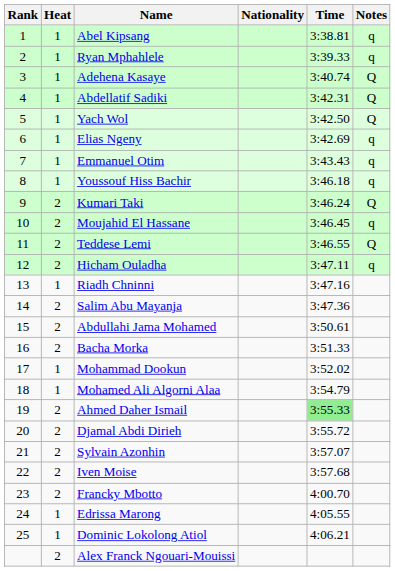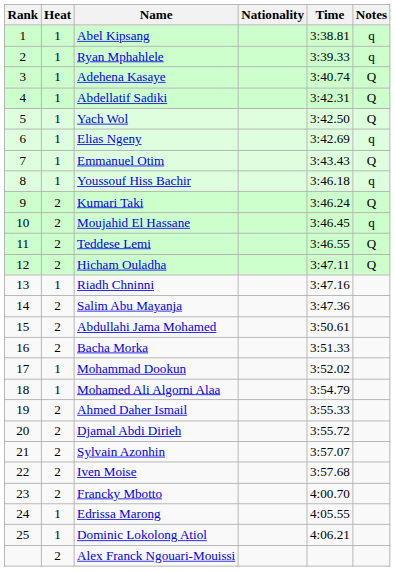 <table class="wikitable sortable" style="text-align:center">
 <tr>
 <th>Rank</th>
 <th>Heat</th>
 <th>Name</th>
 <th>Nationality</th>
 <th>Time</th>
 <th>Notes</th>
 </tr>
 <tr bgcolor=ccffcc>
 <td>1</td>
 <td>1</td>
 <td align=left><a href='#'>Abel Kipsang</a></td>
 <td align=left></td>
 <td>3:38.81</td>
 <td>q</td>
 </tr>
 <tr bgcolor=ccffcc>
 <td>2</td>
 <td>1</td>
 <td align=left><a href='#'>Ryan Mphahlele</a></td>
 <td align=left></td>
 <td>3:39.33</td>
 <td>q</td>
 </tr>
 <tr bgcolor=ccffcc>
 <td>3</td>
 <td>1</td>
 <td align=left><a href='#'>Adehena Kasaye</a></td>
 <td align=left></td>
 <td>3:40.74</td>
 <td>Q</td>
 </tr>
 <tr bgcolor=ccffcc>
 <td>4</td>
 <td>1</td>
 <td align=left><a href='#'>Abdellatif Sadiki</a></td>
 <td align=left></td>
 <td>3:42.31</td>
 <td>Q</td>
 </tr>
 <tr bgcolor=ddffdd>
 <td>5</td>
 <td>1</td>
 <td align=left><a href='#'>Yach Wol</a></td>
 <td align=left></td>
 <td>3:42.50</td>
 <td>Q</td>
 </tr>
 <tr bgcolor=ddffdd>
 <td>6</td>
 <td>1</td>
 <td align=left><a href='#'>Elias Ngeny</a></td>
 <td align=left></td>
 <td>3:42.69</td>
 <td>q</td>
 </tr>
 <tr bgcolor=ddffdd>
 <td>7</td>
 <td>1</td>
 <td align=left><a href='#'>Emmanuel Otim</a></td>
 <td align=left></td>
 <td>3:43.43</td>
-<td>q</td>
+<td>Q</td>
 </tr>
 <tr bgcolor=ddffdd>
 <td>8</td>
 <td>1</td>
 <td align=left><a href='#'>Youssouf Hiss Bachir</a></td>
 <td align=left></td>
 <td>3:46.18</td>
 <td>q</td>
 </tr>
 <tr bgcolor=ccffcc>
 <td>9</td>
 <td>2</td>
 <td align=left><a href='#'>Kumari Taki</a></td>
 <td align=left></td>
 <td>3:46.24</td>
 <td>Q</td>
 </tr>
 <tr bgcolor=ccffcc>
 <td>10</td>
 <td>2</td>
 <td align=left><a href='#'>Moujahid El Hassane</a></td>
 <td align=left></td>
 <td>3:46.45</td>
 <td>q</td>
 </tr>
 <tr bgcolor=ccffcc>
 <td>11</td>
 <td>2</td>
 <td align=left><a href='#'>Teddese Lemi</a></td>
 <td align=left></td>
 <td>3:46.55</td>
 <td>Q</td>
 </tr>
 <tr bgcolor=ccffcc>
 <td>12</td>
 <td>2</td>
 <td align=left><a href='#'>Hicham Ouladha</a></td>
 <td align=left></td>
 <td>3:47.11</td>
-<td>q</td>
+<td>Q</td>
 </tr>
 <tr>
 <td>13</td>
 <td>1</td>
 <td align=left><a href='#'>Riadh Chninni</a></td>
 <td align=left></td>
 <td>3:47.16</td>
 <td></td>
 </tr>
 <tr>
 <td>14</td>
 <td>2</td>
 <td align=left><a href='#'>Salim Abu Mayanja</a></td>
 <td align=left></td>
 <td>3:47.36</td>
 <td></td>
 </tr>
 <tr>
 <td>15</td>
 <td>2</td>
 <td align=left><a href='#'>Abdullahi Jama Mohamed</a></td>
 <td align=left></td>
 <td>3:50.61</td>
 <td></td>
 </tr>
 <tr>
 <td>16</td>
 <td>2</td>
 <td align=left><a href='#'>Bacha Morka</a></td>
 <td align=left></td>
 <td>3:51.33</td>
 <td></td>
 </tr>
 <tr>
 <td>17</td>
 <td>1</td>
 <td align=left><a href='#'>Mohammad Dookun</a></td>
 <td align=left></td>
 <td>3:52.02</td>
 <td></td>
 </tr>
 <tr>
 <td>18</td>
 <td>1</td>
 <td align=left><a href='#'>Mohamed Ali Algorni Alaa</a></td>
 <td align=left></td>
 <td>3:54.79</td>
 <td></td>
 </tr>
 <tr>
 <td>19</td>
 <td>2</td>
 <td align=left><a href='#'>Ahmed Daher Ismail</a></td>
 <td align=left></td>
-<td style="background: lightgreen;">3:55.33</td>
+<td>3:55.33</td>
 <td></td>
 </tr>
 <tr>
 <td>20</td>
 <td>2</td>
 <td align=left><a href='#'>Djamal Abdi Dirieh</a></td>
 <td align=left></td>
 <td>3:55.72</td>
 <td></td>
 </tr>
 <tr>
 <td>21</td>
 <td>2</td>
 <td align=left><a href='#'>Sylvain Azonhin</a></td>
 <td align=left></td>
 <td>3:57.07</td>
 <td></td>
 </tr>
 <tr>
 <td>22</td>
 <td>2</td>
 <td align=left><a href='#'>Iven Moise</a></td>
 <td align=left></td>
 <td>3:57.68</td>
 <td></td>
 </tr>
 <tr>
 <td>23</td>
 <td>2</td>
 <td align=left><a href='#'>Francky Mbotto</a></td>
 <td align=left></td>
 <td>4:00.70</td>
 <td></td>
 </tr>
 <tr>
 <td>24</td>
 <td>1</td>
 <td align=left><a href='#'>Edrissa Marong</a></td>
 <td align=left></td>
 <td>4:05.55</td>
 <td></td>
 </tr>
 <tr>
 <td>25</td>
 <td>1</td>
 <td align=left><a href='#'>Dominic Lokolong Atiol</a></td>
 <td align=left></td>
 <td>4:06.21</td>
 <td></td>
 </tr>
 <tr>
 <td></td>
 <td>2</td>
 <td align=left><a href='#'>Alex Franck Ngouari-Mouissi</a></td>
 <td align=left></td>
 <td></td>
 <td></td>
 </tr>
 </table>
